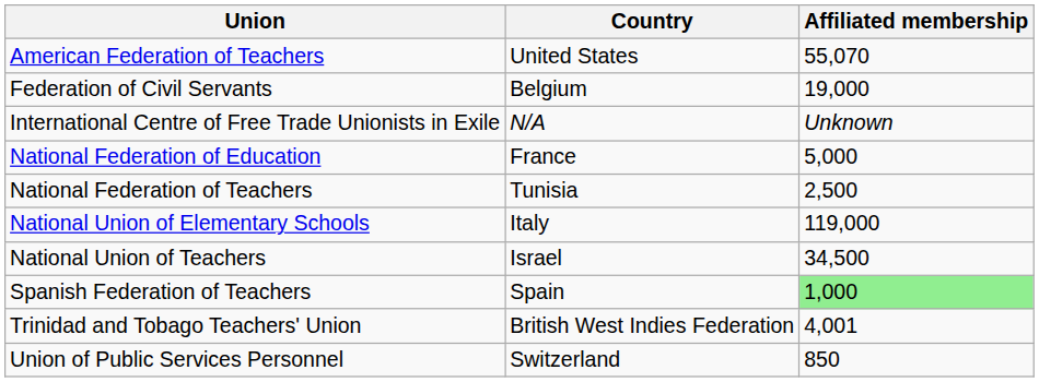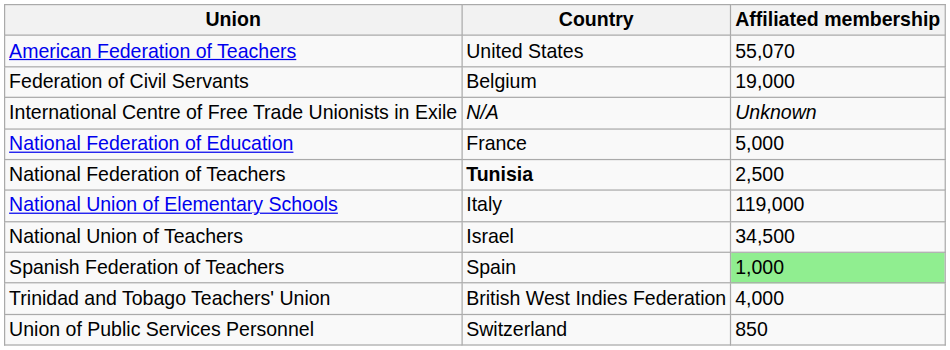 <table class="wikitable sortable">
 <tr>
 <th>Union</th>
 <th>Country</th>
 <th>Affiliated membership</th>
 </tr>
 <tr>
 <td><a href='#'>American Federation of Teachers</a></td>
 <td>United States</td>
 <td>55,070</td>
 </tr>
 <tr>
 <td>Federation of Civil Servants</td>
 <td>Belgium</td>
 <td>19,000</td>
 </tr>
 <tr>
 <td>International Centre of Free Trade Unionists in Exile</td>
 <td><em>N/A</em></td>
 <td><em>Unknown</em></td>
 </tr>
 <tr>
 <td><a href='#'>National Federation of Education</a></td>
 <td>France</td>
 <td>5,000</td>
 </tr>
 <tr>
 <td>National Federation of Teachers</td>
-<td>Tunisia</td>
+<td><strong>Tunisia</strong></td>
 <td>2,500</td>
 </tr>
 <tr>
 <td><a href='#'>National Union of Elementary Schools</a></td>
 <td>Italy</td>
 <td>119,000</td>
 </tr>
 <tr>
 <td>National Union of Teachers</td>
 <td>Israel</td>
 <td>34,500</td>
 </tr>
 <tr>
 <td>Spanish Federation of Teachers</td>
 <td>Spain</td>
 <td style="background: lightgreen;">1,000</td>
 </tr>
 <tr>
 <td>Trinidad and Tobago Teachers' Union</td>
 <td>British West Indies Federation</td>
-<td>4,001</td>
+<td>4,000</td>
 </tr>
 <tr>
 <td>Union of Public Services Personnel</td>
 <td>Switzerland</td>
 <td>850</td>
 </tr>
 </table>
